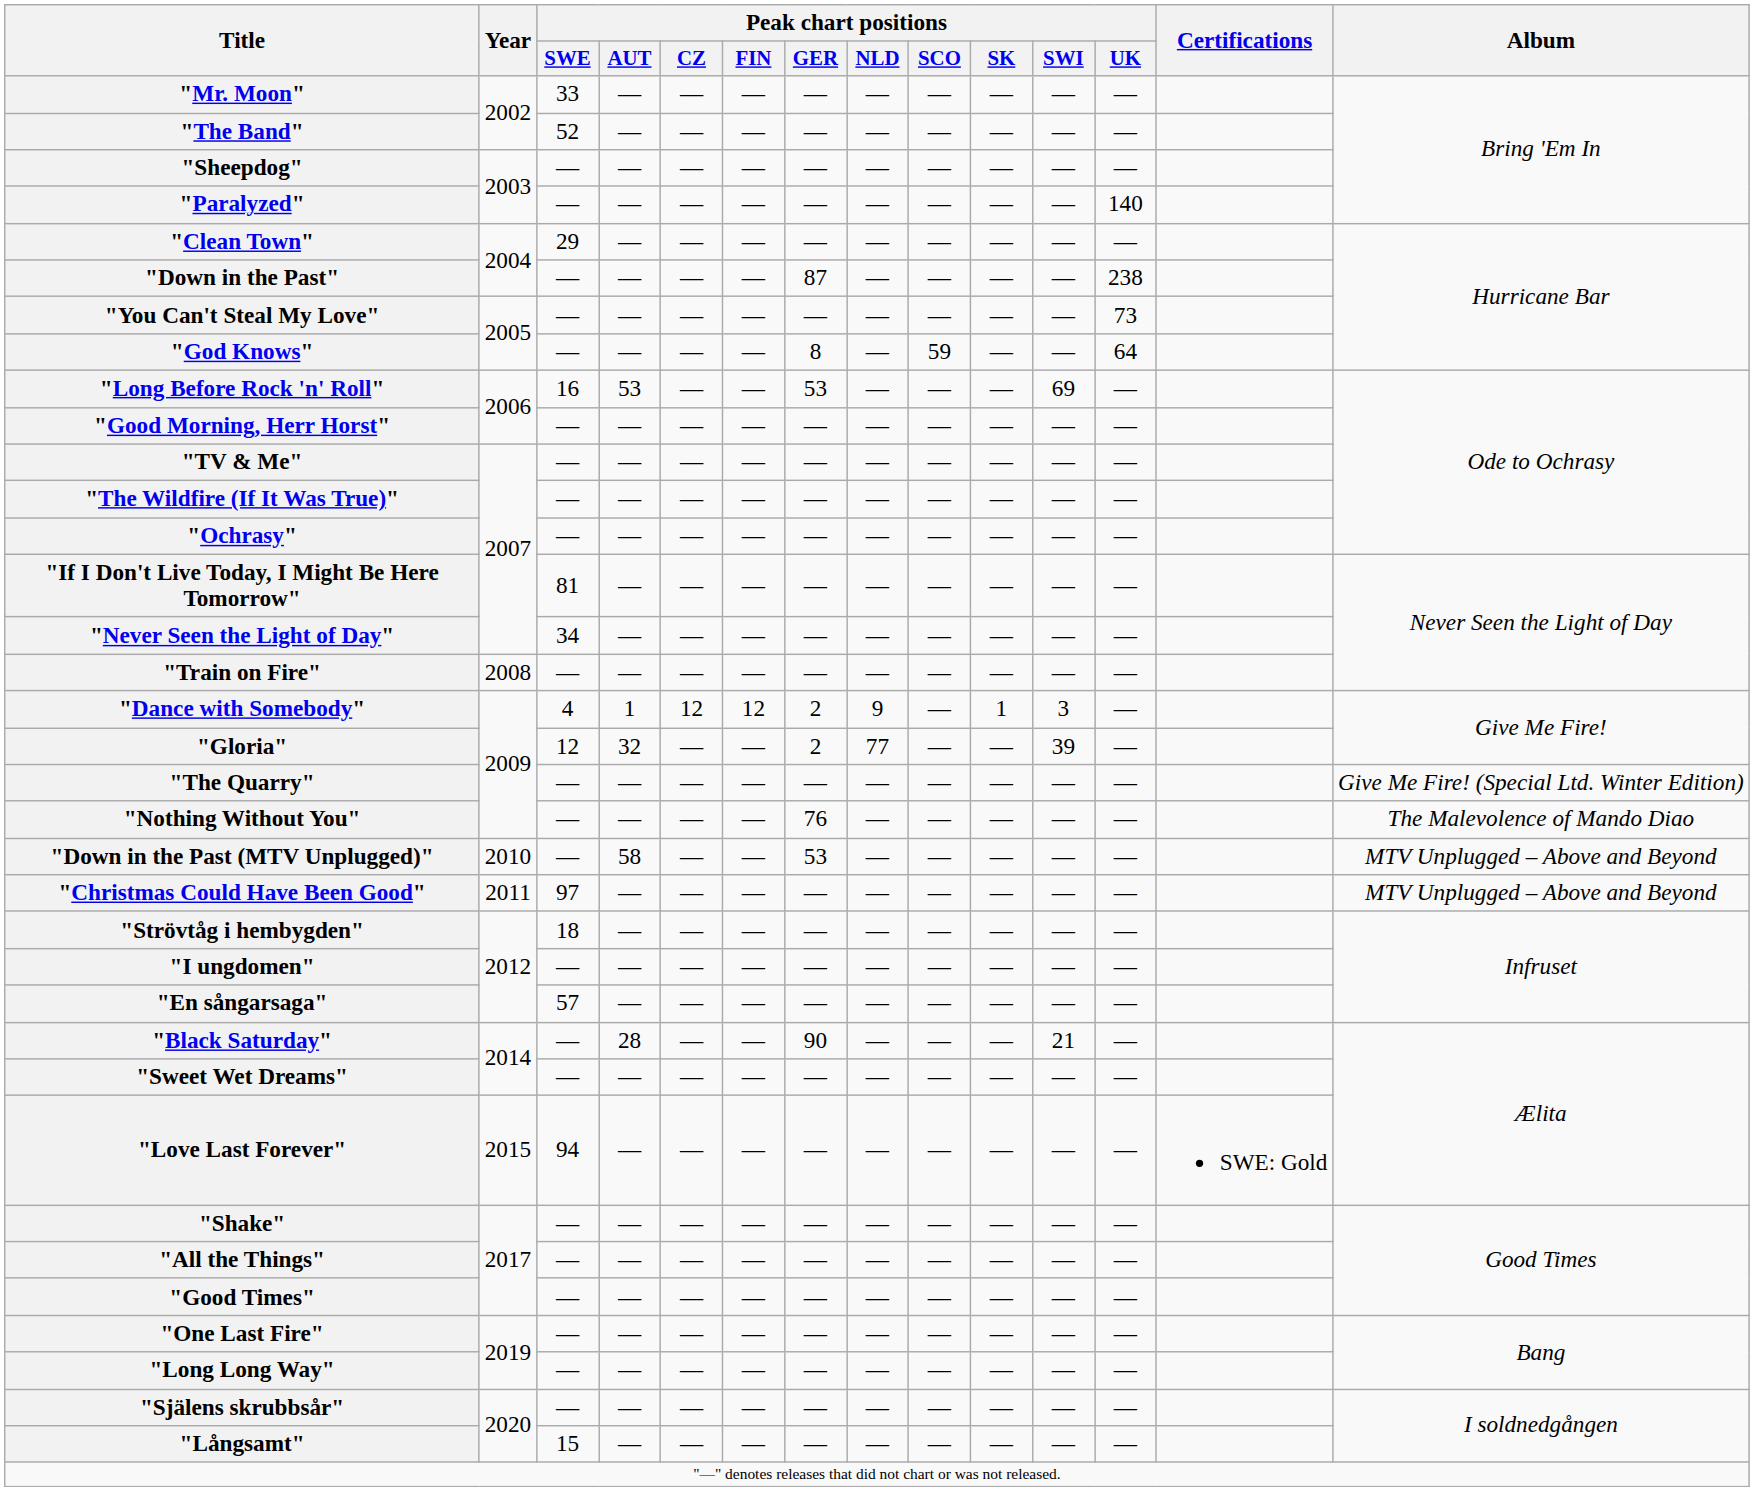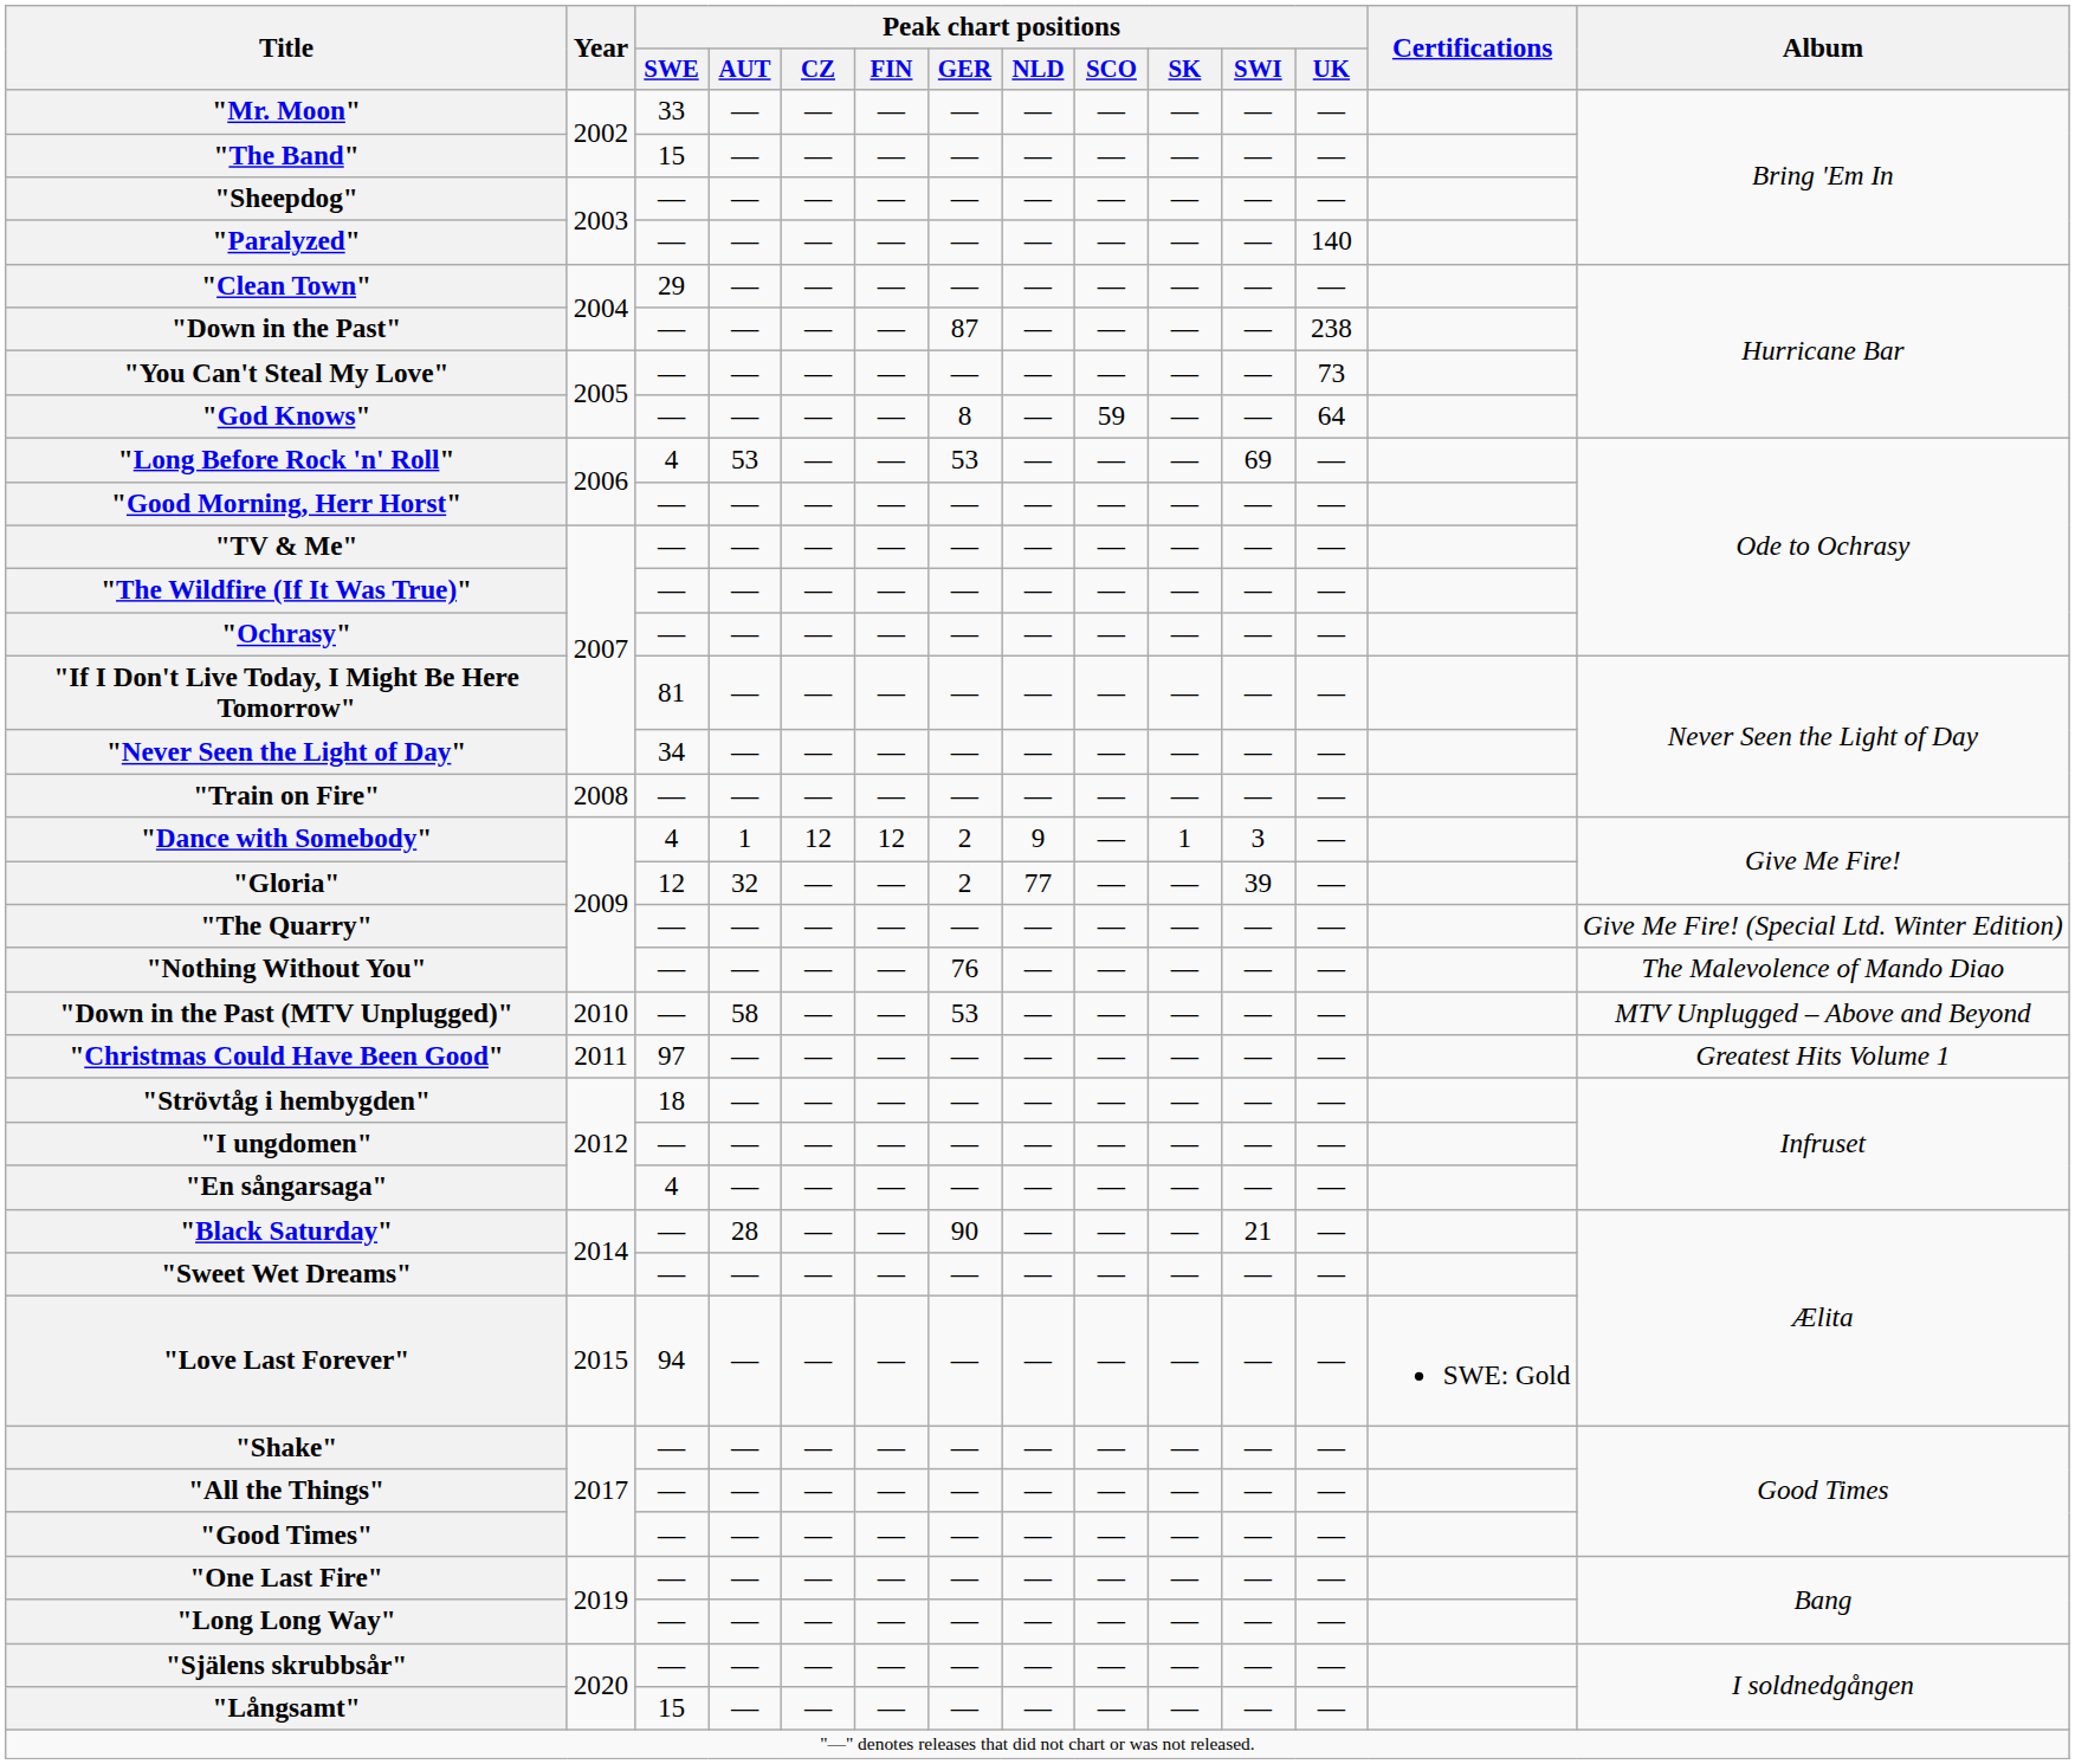 <table class="wikitable plainrowheaders" style="text-align:center;">
 <tr>
 <th scope="col" rowspan="2" style="width:20em;">Title</th>
 <th scope="col" rowspan="2">Year</th>
 <th scope="col" colspan="10">Peak chart positions</th>
 <th scope="col" rowspan="2"><a href='#'>Certifications</a></th>
 <th scope="col" rowspan="2">Album</th>
 </tr>
 <tr>
 <th scope="col" style="width:2.5em;font-size:90%;"><a href='#'>SWE</a><br></th>
 <th scope="col" style="width:2.5em;font-size:90%;"><a href='#'>AUT</a><br></th>
 <th scope="col" style="width:2.5em;font-size:90%;"><a href='#'>CZ</a><br></th>
 <th scope="col" style="width:2.5em;font-size:90%;"><a href='#'>FIN</a><br></th>
 <th scope="col" style="width:2.5em;font-size:90%;"><a href='#'>GER</a><br></th>
 <th scope="col" style="width:2.5em;font-size:90%;"><a href='#'>NLD</a><br></th>
 <th scope="col" style="width:2.5em;font-size:90%;"><a href='#'>SCO</a><br></th>
 <th scope="col" style="width:2.5em;font-size:90%;"><a href='#'>SK</a><br></th>
 <th scope="col" style="width:2.5em;font-size:90%;"><a href='#'>SWI</a><br></th>
 <th scope="col" style="width:2.5em;font-size:90%;"><a href='#'>UK</a><br></th>
 </tr>
 <tr>
 <th scope="row">"<a href='#'>Mr. Moon</a>"</th>
 <td rowspan="2">2002</td>
 <td>33</td>
 <td>—</td>
 <td>—</td>
 <td>—</td>
 <td>—</td>
 <td>—</td>
 <td>—</td>
 <td>—</td>
 <td>—</td>
 <td>—</td>
 <td></td>
 <td rowspan="4"><em>Bring 'Em In</em></td>
 </tr>
 <tr>
 <th scope="row">"<a href='#'>The Band</a>"</th>
-<td>52</td>
+<td>15</td>
 <td>—</td>
 <td>—</td>
 <td>—</td>
 <td>—</td>
 <td>—</td>
 <td>—</td>
 <td>—</td>
 <td>—</td>
 <td>—</td>
 <td></td>
 </tr>
 <tr>
 <th scope="row">"Sheepdog"</th>
 <td rowspan="2">2003</td>
 <td>—</td>
 <td>—</td>
 <td>—</td>
 <td>—</td>
 <td>—</td>
 <td>—</td>
 <td>—</td>
 <td>—</td>
 <td>—</td>
 <td>—</td>
 <td></td>
 </tr>
 <tr>
 <th scope="row">"<a href='#'>Paralyzed</a>"</th>
 <td>—</td>
 <td>—</td>
 <td>—</td>
 <td>—</td>
 <td>—</td>
 <td>—</td>
 <td>—</td>
 <td>—</td>
 <td>—</td>
 <td>140</td>
 <td></td>
 </tr>
 <tr>
 <th scope="row">"<a href='#'>Clean Town</a>"</th>
 <td rowspan="2">2004</td>
 <td>29</td>
 <td>—</td>
 <td>—</td>
 <td>—</td>
 <td>—</td>
 <td>—</td>
 <td>—</td>
 <td>—</td>
 <td>—</td>
 <td>—</td>
 <td></td>
 <td rowspan="4"><em>Hurricane Bar</em></td>
 </tr>
 <tr>
 <th scope="row">"Down in the Past"</th>
 <td>—</td>
 <td>—</td>
 <td>—</td>
 <td>—</td>
 <td>87</td>
 <td>—</td>
 <td>—</td>
 <td>—</td>
 <td>—</td>
 <td>238</td>
 <td></td>
 </tr>
 <tr>
 <th scope="row">"You Can't Steal My Love"</th>
 <td rowspan="2">2005</td>
 <td>—</td>
 <td>—</td>
 <td>—</td>
 <td>—</td>
 <td>—</td>
 <td>—</td>
 <td>—</td>
 <td>—</td>
 <td>—</td>
 <td>73</td>
 <td></td>
 </tr>
 <tr>
 <th scope="row">"<a href='#'>God Knows</a>"</th>
 <td>—</td>
 <td>—</td>
 <td>—</td>
 <td>—</td>
 <td>8</td>
 <td>—</td>
 <td>59</td>
 <td>—</td>
 <td>—</td>
 <td>64</td>
 <td></td>
 </tr>
 <tr>
 <th scope="row">"<a href='#'>Long Before Rock 'n' Roll</a>"</th>
 <td rowspan="2">2006</td>
-<td>16</td>
+<td>4</td>
 <td>53</td>
 <td>—</td>
 <td>—</td>
 <td>53</td>
 <td>—</td>
 <td>—</td>
 <td>—</td>
 <td>69</td>
 <td>—</td>
 <td></td>
 <td rowspan="5"><em>Ode to Ochrasy</em></td>
 </tr>
 <tr>
 <th scope="row">"<a href='#'>Good Morning, Herr Horst</a>"</th>
 <td>—</td>
 <td>—</td>
 <td>—</td>
 <td>—</td>
 <td>—</td>
 <td>—</td>
 <td>—</td>
 <td>—</td>
 <td>—</td>
 <td>—</td>
 <td></td>
 </tr>
 <tr>
 <th scope="row">"TV & Me"</th>
 <td rowspan="5">2007</td>
 <td>—</td>
 <td>—</td>
 <td>—</td>
 <td>—</td>
 <td>—</td>
 <td>—</td>
 <td>—</td>
 <td>—</td>
 <td>—</td>
 <td>—</td>
 <td></td>
 </tr>
 <tr>
 <th scope="row">"<a href='#'>The Wildfire (If It Was True)</a>"</th>
 <td>—</td>
 <td>—</td>
 <td>—</td>
 <td>—</td>
 <td>—</td>
 <td>—</td>
 <td>—</td>
 <td>—</td>
 <td>—</td>
 <td>—</td>
 <td></td>
 </tr>
 <tr>
 <th scope="row">"<a href='#'>Ochrasy</a>"</th>
 <td>—</td>
 <td>—</td>
 <td>—</td>
 <td>—</td>
 <td>—</td>
 <td>—</td>
 <td>—</td>
 <td>—</td>
 <td>—</td>
 <td>—</td>
 <td></td>
 </tr>
 <tr>
 <th scope="row">"If I Don't Live Today, I Might Be Here Tomorrow"</th>
 <td>81</td>
 <td>—</td>
 <td>—</td>
 <td>—</td>
 <td>—</td>
 <td>—</td>
 <td>—</td>
 <td>—</td>
 <td>—</td>
 <td>—</td>
 <td></td>
 <td rowspan="3"><em>Never Seen the Light of Day</em></td>
 </tr>
 <tr>
 <th scope="row">"<a href='#'>Never Seen the Light of Day</a>"</th>
 <td>34</td>
 <td>—</td>
 <td>—</td>
 <td>—</td>
 <td>—</td>
 <td>—</td>
 <td>—</td>
 <td>—</td>
 <td>—</td>
 <td>—</td>
 <td></td>
 </tr>
 <tr>
 <th scope="row">"Train on Fire"</th>
 <td>2008</td>
 <td>—</td>
 <td>—</td>
 <td>—</td>
 <td>—</td>
 <td>—</td>
 <td>—</td>
 <td>—</td>
 <td>—</td>
 <td>—</td>
 <td>—</td>
 <td></td>
 </tr>
 <tr>
 <th scope="row">"<a href='#'>Dance with Somebody</a>"</th>
 <td rowspan="4">2009</td>
 <td>4</td>
 <td>1</td>
 <td>12</td>
 <td>12</td>
 <td>2</td>
 <td>9</td>
 <td>—</td>
 <td>1</td>
 <td>3</td>
 <td>—</td>
 <td></td>
 <td rowspan="2"><em>Give Me Fire!</em></td>
 </tr>
 <tr>
 <th scope="row">"Gloria"</th>
 <td>12</td>
 <td>32</td>
 <td>—</td>
 <td>—</td>
 <td>2</td>
 <td>77</td>
 <td>—</td>
 <td>—</td>
 <td>39</td>
 <td>—</td>
 <td></td>
 </tr>
 <tr>
 <th scope="row">"The Quarry"</th>
 <td>—</td>
 <td>—</td>
 <td>—</td>
 <td>—</td>
 <td>—</td>
 <td>—</td>
 <td>—</td>
 <td>—</td>
 <td>—</td>
 <td>—</td>
 <td></td>
 <td><em>Give Me Fire! (Special Ltd. Winter Edition)</em></td>
 </tr>
 <tr>
 <th scope="row">"Nothing Without You"</th>
 <td>—</td>
 <td>—</td>
 <td>—</td>
 <td>—</td>
 <td>76</td>
 <td>—</td>
 <td>—</td>
 <td>—</td>
 <td>—</td>
 <td>—</td>
 <td></td>
 <td><em>The Malevolence of Mando Diao</em></td>
 </tr>
 <tr>
 <th scope="row">"Down in the Past (MTV Unplugged)"</th>
 <td>2010</td>
 <td>—</td>
 <td>58</td>
 <td>—</td>
 <td>—</td>
 <td>53</td>
 <td>—</td>
 <td>—</td>
 <td>—</td>
 <td>—</td>
 <td>—</td>
 <td></td>
 <td><em>MTV Unplugged – Above and Beyond</em></td>
 </tr>
 <tr>
 <th scope="row">"<a href='#'>Christmas Could Have Been Good</a>"</th>
 <td>2011</td>
 <td>97</td>
 <td>—</td>
 <td>—</td>
 <td>—</td>
 <td>—</td>
 <td>—</td>
 <td>—</td>
 <td>—</td>
 <td>—</td>
 <td>—</td>
 <td></td>
-<td><em>MTV Unplugged – Above and Beyond</em></td>
+<td><em>Greatest Hits Volume 1</em></td>
 </tr>
 <tr>
 <th scope="row">"Strövtåg i hembygden"</th>
 <td rowspan="3">2012</td>
 <td>18</td>
 <td>—</td>
 <td>—</td>
 <td>—</td>
 <td>—</td>
 <td>—</td>
 <td>—</td>
 <td>—</td>
 <td>—</td>
 <td>—</td>
 <td></td>
 <td rowspan="3"><em>Infruset</em></td>
 </tr>
 <tr>
 <th scope="row">"I ungdomen"</th>
 <td>—</td>
 <td>—</td>
 <td>—</td>
 <td>—</td>
 <td>—</td>
 <td>—</td>
 <td>—</td>
 <td>—</td>
 <td>—</td>
 <td>—</td>
 <td></td>
 </tr>
 <tr>
 <th scope="row">"En sångarsaga"</th>
-<td>57</td>
+<td>4</td>
 <td>—</td>
 <td>—</td>
 <td>—</td>
 <td>—</td>
 <td>—</td>
 <td>—</td>
 <td>—</td>
 <td>—</td>
 <td>—</td>
 <td></td>
 </tr>
 <tr>
 <th scope="row">"<a href='#'>Black Saturday</a>"</th>
 <td rowspan="2">2014</td>
 <td>—</td>
 <td>28</td>
 <td>—</td>
 <td>—</td>
 <td>90</td>
 <td>—</td>
 <td>—</td>
 <td>—</td>
 <td>21</td>
 <td>—</td>
 <td></td>
 <td rowspan="3"><em>Ælita</em></td>
 </tr>
 <tr>
 <th scope="row">"Sweet Wet Dreams"</th>
 <td>—</td>
 <td>—</td>
 <td>—</td>
 <td>—</td>
 <td>—</td>
 <td>—</td>
 <td>—</td>
 <td>—</td>
 <td>—</td>
 <td>—</td>
 <td></td>
 </tr>
 <tr>
 <th scope="row">"Love Last Forever"</th>
 <td>2015</td>
 <td>94</td>
 <td>—</td>
 <td>—</td>
 <td>—</td>
 <td>—</td>
 <td>—</td>
 <td>—</td>
 <td>—</td>
 <td>—</td>
 <td>—</td>
 <td><br><ul><li>SWE: Gold</li></ul></td>
 </tr>
 <tr>
 <th scope="row">"Shake"</th>
 <td rowspan="3">2017</td>
 <td>—</td>
 <td>—</td>
 <td>—</td>
 <td>—</td>
 <td>—</td>
 <td>—</td>
 <td>—</td>
 <td>—</td>
 <td>—</td>
 <td>—</td>
 <td></td>
 <td rowspan="3"><em>Good Times</em></td>
 </tr>
 <tr>
 <th scope="row">"All the Things"</th>
 <td>—</td>
 <td>—</td>
 <td>—</td>
 <td>—</td>
 <td>—</td>
 <td>—</td>
 <td>—</td>
 <td>—</td>
 <td>—</td>
 <td>—</td>
 <td></td>
 </tr>
 <tr>
 <th scope="row">"Good Times"</th>
 <td>—</td>
 <td>—</td>
 <td>—</td>
 <td>—</td>
 <td>—</td>
 <td>—</td>
 <td>—</td>
 <td>—</td>
 <td>—</td>
 <td>—</td>
 <td></td>
 </tr>
 <tr>
 <th scope="row">"One Last Fire"</th>
 <td rowspan="2">2019</td>
 <td>—</td>
 <td>—</td>
 <td>—</td>
 <td>—</td>
 <td>—</td>
 <td>—</td>
 <td>—</td>
 <td>—</td>
 <td>—</td>
 <td>—</td>
 <td></td>
 <td rowspan="2"><em>Bang</em></td>
 </tr>
 <tr>
 <th scope="row">"Long Long Way"</th>
 <td>—</td>
 <td>—</td>
 <td>—</td>
 <td>—</td>
 <td>—</td>
 <td>—</td>
 <td>—</td>
 <td>—</td>
 <td>—</td>
 <td>—</td>
 <td></td>
 </tr>
 <tr>
 <th scope="row">"Själens skrubbsår"</th>
 <td rowspan="2">2020</td>
 <td>—</td>
 <td>—</td>
 <td>—</td>
 <td>—</td>
 <td>—</td>
 <td>—</td>
 <td>—</td>
 <td>—</td>
 <td>—</td>
 <td>—</td>
 <td></td>
 <td rowspan="2"><em>I soldnedgången</em></td>
 </tr>
 <tr>
 <th scope="row">"Långsamt"</th>
 <td>15</td>
 <td>—</td>
 <td>—</td>
 <td>—</td>
 <td>—</td>
 <td>—</td>
 <td>—</td>
 <td>—</td>
 <td>—</td>
 <td>—</td>
 <td></td>
 </tr>
 <tr>
 <td colspan="23" style="text-align:center; font-size:8pt;">"—" denotes releases that did not chart or was not released.</td>
 </tr>
 </table>
